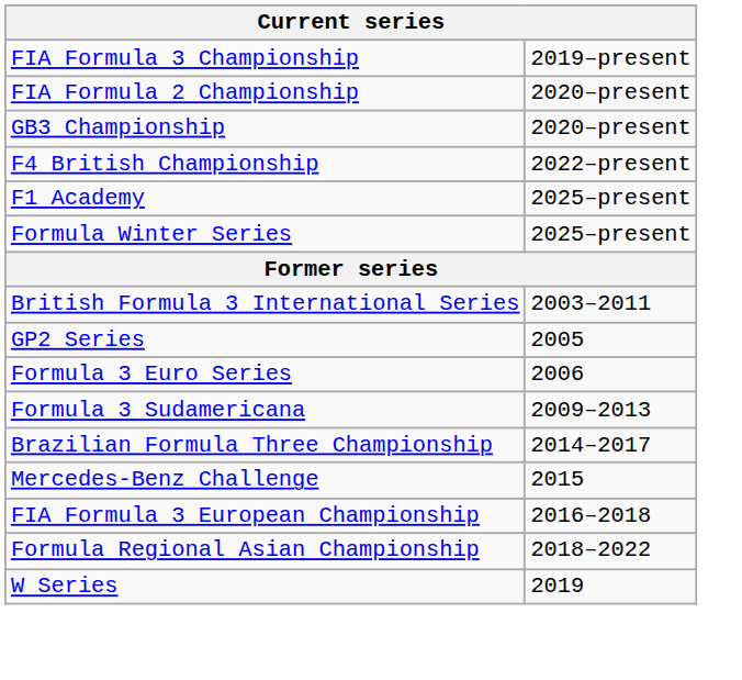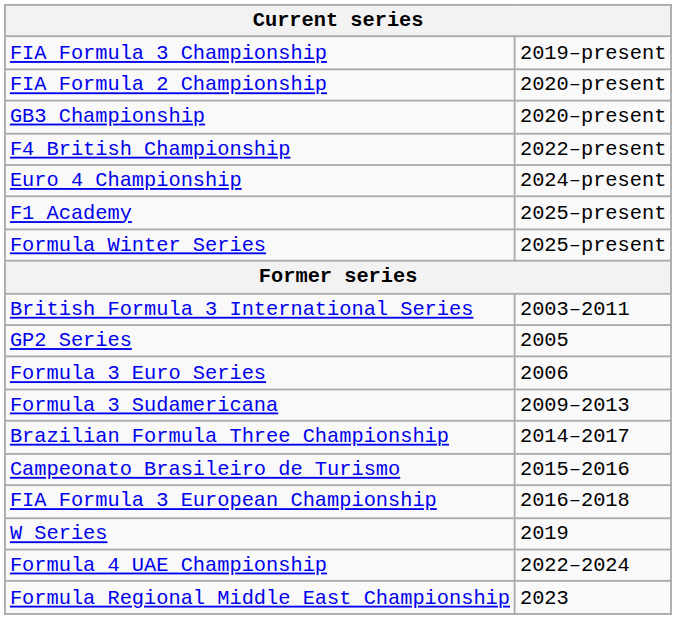 <table class="wikitable" border="1" style="font-size:85%;">
 <tr>
 <th colspan=2>Current series</th>
 </tr>
 <tr>
 <td><a href='#'>FIA Formula 3 Championship</a></td>
 <td>2019–present</td>
 </tr>
 <tr>
 <td><a href='#'>FIA Formula 2 Championship</a></td>
 <td>2020–present</td>
 </tr>
 <tr>
 <td><a href='#'>GB3 Championship</a></td>
 <td>2020–present</td>
 </tr>
 <tr>
 <td><a href='#'>F4 British Championship</a></td>
 <td>2022–present</td>
+</tr>
+<tr>
+<td><a href='#'>Euro 4 Championship</a></td>
+<td>2024–present</td>
 </tr>
 <tr>
 <td><a href='#'>F1 Academy</a></td>
 <td>2025–present</td>
 </tr>
 <tr>
 <td><a href='#'>Formula Winter Series</a></td>
 <td>2025–present</td>
 </tr>
 <tr>
 <th colspan=2>Former series</th>
 </tr>
 <tr>
 <td><a href='#'>British Formula 3 International Series</a></td>
 <td>2003–2011</td>
 </tr>
 <tr>
 <td><a href='#'>GP2 Series</a></td>
 <td>2005</td>
 </tr>
 <tr>
 <td><a href='#'>Formula 3 Euro Series</a></td>
 <td>2006</td>
 </tr>
 <tr>
 <td><a href='#'>Formula 3 Sudamericana</a></td>
 <td>2009–2013</td>
 </tr>
 <tr>
 <td><a href='#'>Brazilian Formula Three Championship</a></td>
 <td>2014–2017</td>
 </tr>
 <tr>
-<td><a href='#'>Mercedes-Benz Challenge</a></td>
-<td>2015</td>
+<td><a href='#'>Campeonato Brasileiro de Turismo</a></td>
+<td>2015–2016</td>
 </tr>
 <tr>
 <td><a href='#'>FIA Formula 3 European Championship</a></td>
 <td>2016–2018</td>
 </tr>
 <tr>
-<td><a href='#'>Formula Regional Asian Championship</a></td>
-<td>2018–2022</td>
-</tr>
-<tr>
 <td><a href='#'>W Series</a></td>
 <td>2019</td>
 </tr>
+<tr>
+<td><a href='#'>Formula 4 UAE Championship</a></td>
+<td>2022–2024</td>
+</tr>
+<tr>
+<td><a href='#'>Formula Regional Middle East Championship</a></td>
+<td>2023</td>
+</tr>
 </table>
